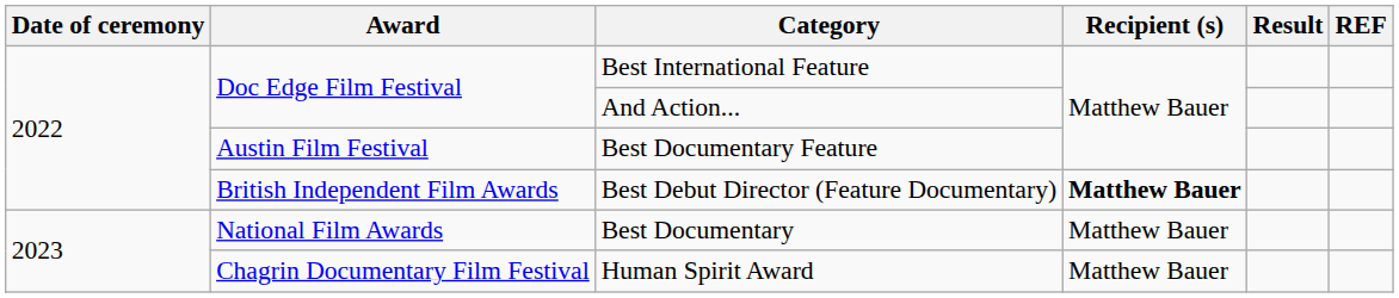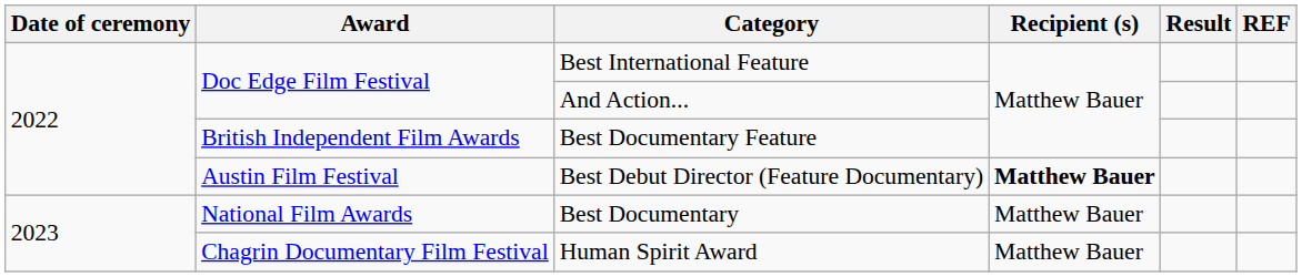 <table class="wikitable">
 <tr>
 <th>Date of ceremony</th>
 <th>Award</th>
 <th>Category</th>
 <th>Recipient (s)</th>
 <th>Result</th>
 <th>REF</th>
 </tr>
 <tr>
 <td rowspan="4">2022</td>
 <td rowspan="2"><a href='#'>Doc Edge Film Festival</a></td>
 <td>Best International Feature</td>
 <td rowspan="3">Matthew Bauer</td>
 <td></td>
 <td></td>
 </tr>
 <tr>
 <td>And Action...</td>
 <td></td>
 <td></td>
 </tr>
 <tr>
-<td><a href='#'>Austin Film Festival</a></td>
+<td><a href='#'>British Independent Film Awards</a></td>
 <td>Best Documentary Feature</td>
 <td></td>
 <td></td>
 </tr>
 <tr>
-<td><a href='#'>British Independent Film Awards</a></td>
+<td><a href='#'>Austin Film Festival</a></td>
 <td>Best Debut Director (Feature Documentary)</td>
 <td><strong>Matthew Bauer</strong></td>
 <td></td>
 <td></td>
 </tr>
 <tr>
 <td rowspan="2">2023</td>
 <td><a href='#'>National Film Awards</a></td>
 <td>Best Documentary</td>
 <td>Matthew Bauer</td>
 <td></td>
 <td></td>
 </tr>
 <tr>
 <td><a href='#'>Chagrin Documentary Film Festival</a></td>
 <td>Human Spirit Award</td>
 <td>Matthew Bauer</td>
 <td></td>
 <td></td>
 </tr>
 </table>
